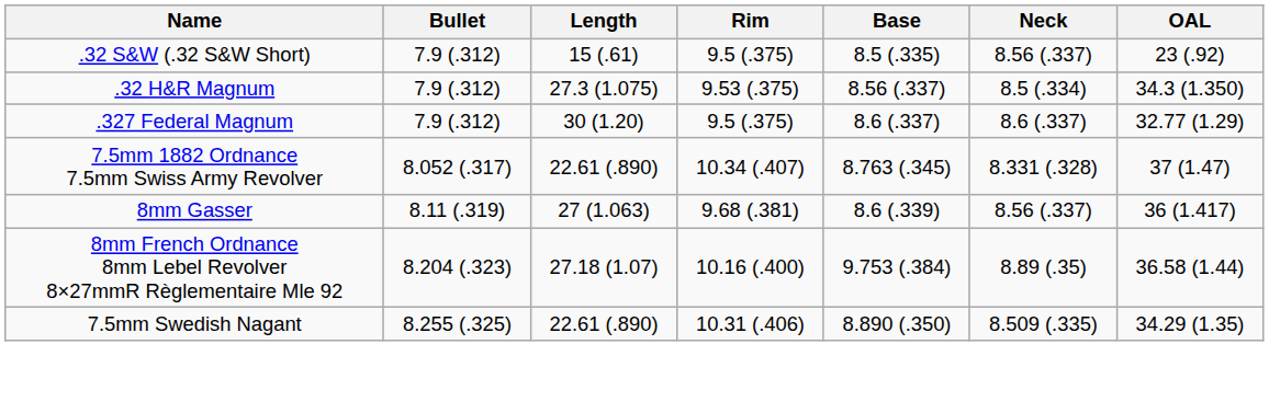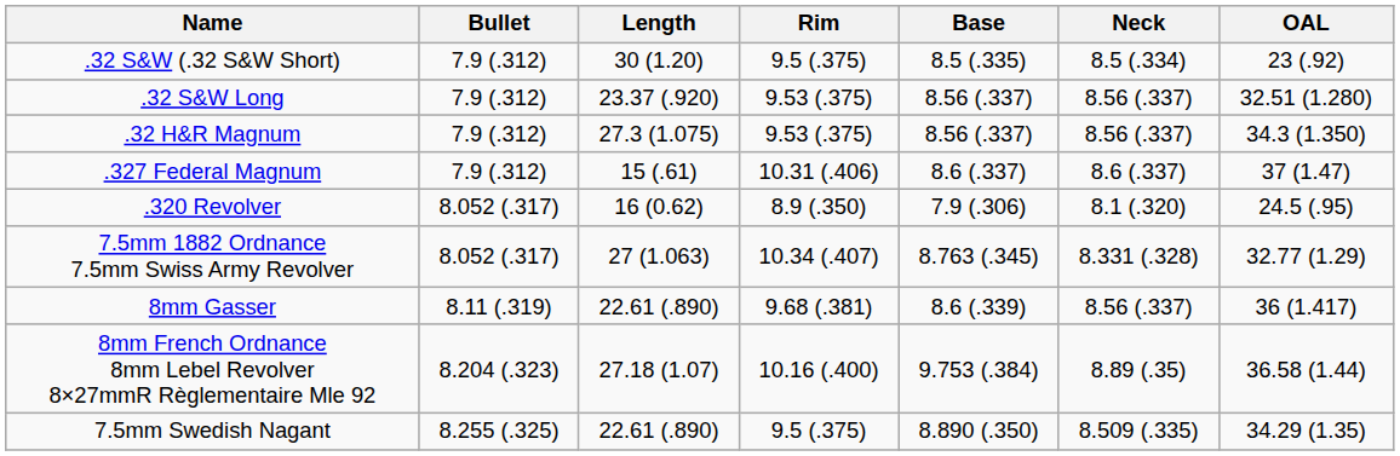 <table class="wikitable sortable" style="font-size: 9pt; width:750px; text-align:center">
 <tr>
 <th>Name</th>
 <th>Bullet</th>
 <th>Length</th>
 <th>Rim</th>
 <th>Base</th>
 <th>Neck</th>
 <th>OAL</th>
 </tr>
 <tr>
 <td><a href='#'>.32 S&W</a> (.32 S&W Short)</td>
 <td>7.9 (.312)</td>
-<td>15 (.61)</td>
+<td>30 (1.20)</td>
 <td>9.5 (.375)</td>
 <td>8.5 (.335)</td>
+<td>8.5 (.334)</td>
+<td>23 (.92)</td>
+</tr>
+<tr>
+<td><a href='#'>.32 S&W Long</a></td>
+<td>7.9 (.312)</td>
+<td>23.37 (.920)</td>
+<td>9.53 (.375)</td>
 <td>8.56 (.337)</td>
-<td>23 (.92)</td>
+<td>8.56 (.337)</td>
+<td>32.51 (1.280)</td>
 </tr>
 <tr>
 <td><a href='#'>.32 H&R Magnum</a></td>
 <td>7.9 (.312)</td>
 <td>27.3 (1.075)</td>
 <td>9.53 (.375)</td>
 <td>8.56 (.337)</td>
-<td>8.5 (.334)</td>
+<td>8.56 (.337)</td>
 <td>34.3 (1.350)</td>
 </tr>
 <tr>
 <td><a href='#'>.327 Federal Magnum</a></td>
 <td>7.9 (.312)</td>
-<td>30 (1.20)</td>
-<td>9.5 (.375)</td>
+<td>15 (.61)</td>
+<td>10.31 (.406)</td>
 <td>8.6 (.337)</td>
 <td>8.6 (.337)</td>
-<td>32.77 (1.29)</td>
+<td>37 (1.47)</td>
+</tr>
+<tr>
+<td><a href='#'>.320 Revolver</a></td>
+<td>8.052 (.317)</td>
+<td>16 (0.62)</td>
+<td>8.9 (.350)</td>
+<td>7.9 (.306)</td>
+<td>8.1 (.320)</td>
+<td>24.5 (.95)</td>
 </tr>
 <tr>
 <td><a href='#'>7.5mm 1882 Ordnance</a><br>7.5mm Swiss Army Revolver</td>
 <td>8.052 (.317)</td>
-<td>22.61 (.890)</td>
+<td>27 (1.063)</td>
 <td>10.34 (.407)</td>
 <td>8.763 (.345)</td>
 <td>8.331 (.328)</td>
-<td>37 (1.47)</td>
+<td>32.77 (1.29)</td>
 </tr>
 <tr>
 <td><a href='#'>8mm Gasser</a></td>
 <td>8.11 (.319)</td>
-<td>27 (1.063)</td>
+<td>22.61 (.890)</td>
 <td>9.68 (.381)</td>
 <td>8.6 (.339)</td>
 <td>8.56 (.337)</td>
 <td>36 (1.417)</td>
 </tr>
 <tr>
 <td><a href='#'>8mm French Ordnance</a><br>8mm Lebel Revolver<br>8×27mmR Règlementaire Mle 92</td>
 <td>8.204 (.323)</td>
 <td>27.18 (1.07)</td>
 <td>10.16 (.400)</td>
 <td>9.753 (.384)</td>
 <td>8.89 (.35)</td>
 <td>36.58 (1.44)</td>
 </tr>
 <tr>
 <td>7.5mm Swedish Nagant</td>
 <td>8.255 (.325)</td>
 <td>22.61 (.890)</td>
-<td>10.31 (.406)</td>
+<td>9.5 (.375)</td>
 <td>8.890 (.350)</td>
 <td>8.509 (.335)</td>
 <td>34.29 (1.35)<br></td>
 </tr>
 </table>
